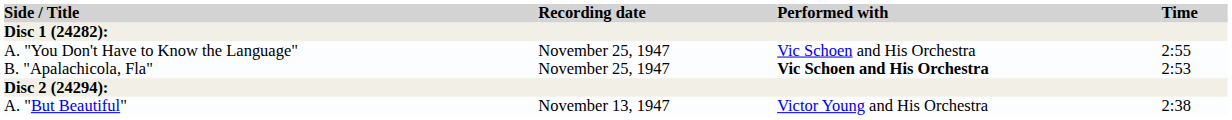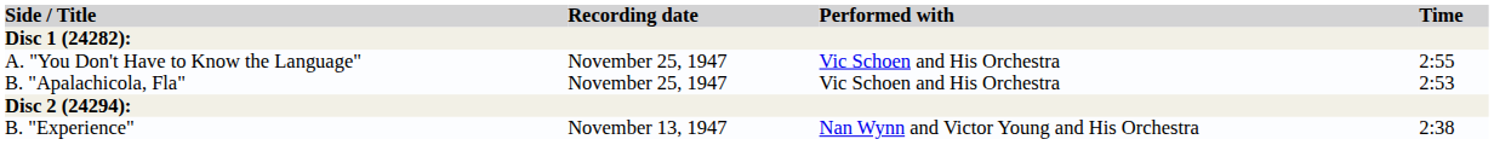 <table border="0" cellpadding="0" cellspacing="0" style="width: 75%; margin: 1em 1em 1em 0; background: #FCFDFF; border-collapse: collapse;">
 <tr bgcolor=#D3D3D4>
 <td><strong>Side / Title</strong></td>
 <td><strong>Recording date</strong></td>
 <td><strong>Performed with</strong></td>
 <td><strong>Time</strong></td>
 </tr>
 <tr bgcolor=#F2F0E6>
 <td colspan="4"><strong>Disc 1 (24282):</strong></td>
 </tr>
 <tr>
 <td>A. "You Don't Have to Know the Language"</td>
 <td>November 25, 1947</td>
 <td><a href='#'>Vic Schoen</a> and His Orchestra</td>
 <td>2:55</td>
 </tr>
 <tr>
 <td>B. "Apalachicola, Fla"</td>
 <td>November 25, 1947</td>
-<td><strong>Vic Schoen and His Orchestra</strong></td>
+<td>Vic Schoen and His Orchestra</td>
 <td>2:53</td>
 </tr>
 <tr bgcolor=#F2F0E6>
 <td colspan="4"><strong>Disc 2 (24294):</strong></td>
 </tr>
 <tr>
-<td>A. "<a href='#'>But Beautiful</a>"</td>
+<td>B. "Experience"</td>
 <td>November 13, 1947</td>
-<td><a href='#'>Victor Young</a> and His Orchestra</td>
+<td><a href='#'>Nan Wynn</a> and Victor Young and His Orchestra</td>
 <td>2:38</td>
 </tr>
 </table>
